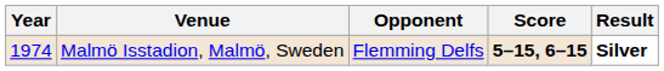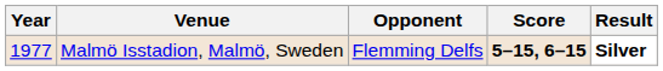 <table class="sortable wikitable" style="font-size: 90%;">
 <tr>
 <th>Year</th>
 <th>Venue</th>
 <th>Opponent</th>
 <th>Score</th>
 <th>Result</th>
 </tr>
 <tr style="background:#F3E6D7">
-<td align="center"><a href='#'>1974</a></td>
+<td align="center"><a href='#'>1977</a></td>
 <td align="left"><a href='#'>Malmö Isstadion</a>, <a href='#'>Malmö</a>, Sweden</td>
 <td align="left"> <a href='#'>Flemming Delfs</a></td>
 <td align="left"><strong>5–15, 6–15</strong></td>
 <td style="text-align:left; background:white"> <strong>Silver</strong></td>
 </tr>
 </table>
